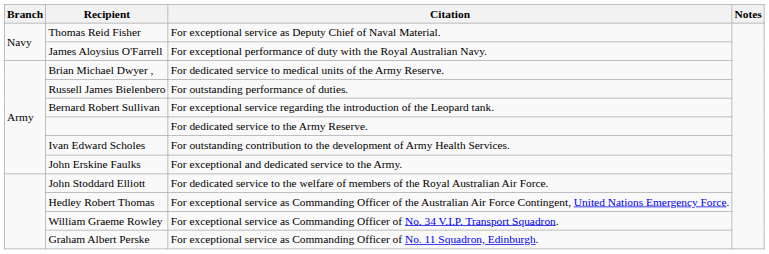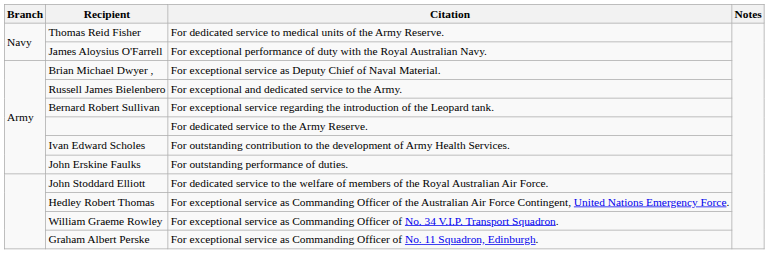 <table class="wikitable" style="font-size:95%;">
 <tr>
 <th>Branch</th>
 <th>Recipient</th>
 <th>Citation</th>
 <th>Notes</th>
 </tr>
 <tr>
 <td rowspan=2>Navy</td>
 <td> Thomas Reid Fisher </td>
-<td>For exceptional service as Deputy Chief of Naval Material.</td>
+<td>For dedicated service to medical units of the Army Reserve.</td>
 <td rowspan=13></td>
 </tr>
 <tr>
 <td> James Aloysius O'Farrell </td>
 <td>For exceptional performance of duty with the Royal Australian Navy.</td>
 </tr>
 <tr>
 <td rowspan=6>Army</td>
 <td> Brian Michael Dwyer , </td>
-<td>For dedicated service to medical units of the Army Reserve.</td>
+<td>For exceptional service as Deputy Chief of Naval Material.</td>
 </tr>
 <tr>
 <td> Russell James Bielenbero </td>
-<td>For outstanding performance of duties.</td>
+<td>For exceptional and dedicated service to the Army.</td>
 </tr>
 <tr>
 <td> Bernard Robert Sullivan </td>
 <td>For exceptional service regarding the introduction of the Leopard tank.</td>
 </tr>
 <tr>
 <td></td>
 <td>For dedicated service to the Army Reserve.</td>
 </tr>
 <tr>
 <td> Ivan Edward Scholes </td>
 <td>For outstanding contribution to the development of Army Health Services.</td>
 </tr>
 <tr>
 <td> John Erskine Faulks</td>
-<td>For exceptional and dedicated service to the Army.</td>
+<td>For outstanding performance of duties.</td>
 </tr>
 <tr>
 <td rowspan=4></td>
 <td> John Stoddard Elliott</td>
 <td>For dedicated service to the welfare of members of the Royal Australian Air Force.</td>
 </tr>
 <tr>
 <td> Hedley Robert Thomas</td>
 <td>For exceptional service as Commanding Officer of the Australian Air Force Contingent, <a href='#'>United Nations Emergency Force</a>.</td>
 </tr>
 <tr>
 <td> William Graeme Rowley</td>
 <td>For exceptional service as Commanding Officer of <a href='#'>No. 34 V.I.P. Transport Squadron</a>.</td>
 </tr>
 <tr>
 <td> Graham Albert Perske</td>
 <td>For exceptional service as Commanding Officer of <a href='#'>No. 11 Squadron, Edinburgh</a>.</td>
 </tr>
 </table>
